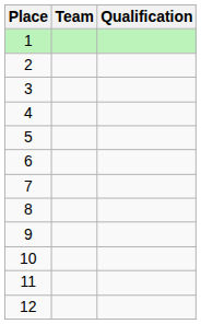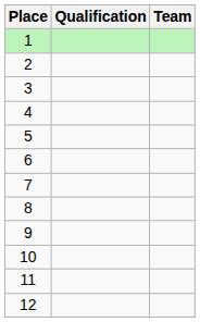 <table class="wikitable" style="text-align:center; padding-bottom:0;">
 <tr>
 <th>Place</th>
+<th style="text-align:left;">Qualification</th>
 <th style="text-align:left;">Team</th>
-<th style="text-align:left;">Qualification</th>
 </tr>
 <tr bgcolor=#bbf3bb>
 <td>1</td>
+<td></td>
 <td align=left></td>
-<td></td>
 </tr>
 <tr>
 <td>2</td>
+<td></td>
 <td align=left></td>
-<td></td>
 </tr>
 <tr>
 <td>3</td>
+<td></td>
 <td align=left></td>
-<td></td>
 </tr>
 <tr>
 <td>4</td>
+<td></td>
 <td align=left></td>
-<td></td>
 </tr>
 <tr>
 <td>5</td>
+<td></td>
 <td align=left></td>
-<td></td>
 </tr>
 <tr>
 <td>6</td>
+<td></td>
 <td align=left></td>
-<td></td>
 </tr>
 <tr>
 <td>7</td>
+<td></td>
 <td align=left></td>
-<td></td>
 </tr>
 <tr>
 <td>8</td>
+<td></td>
 <td align=left></td>
-<td></td>
 </tr>
 <tr>
 <td>9</td>
+<td></td>
 <td align=left></td>
-<td></td>
 </tr>
 <tr>
 <td>10</td>
+<td></td>
 <td align=left></td>
-<td></td>
 </tr>
 <tr>
 <td>11</td>
+<td></td>
 <td align=left></td>
-<td></td>
 </tr>
 <tr>
 <td>12</td>
+<td></td>
 <td align=left></td>
-<td></td>
 </tr>
 </table>
